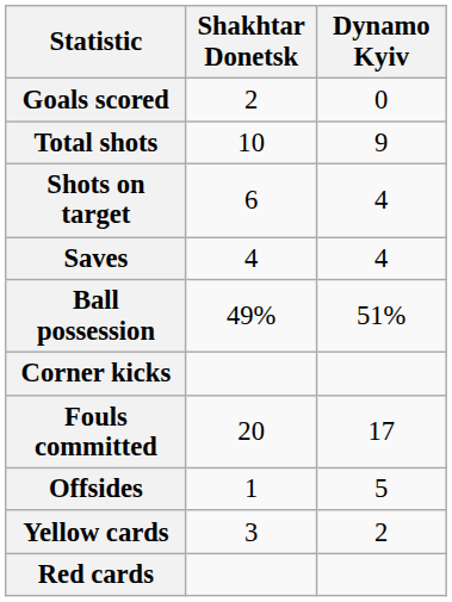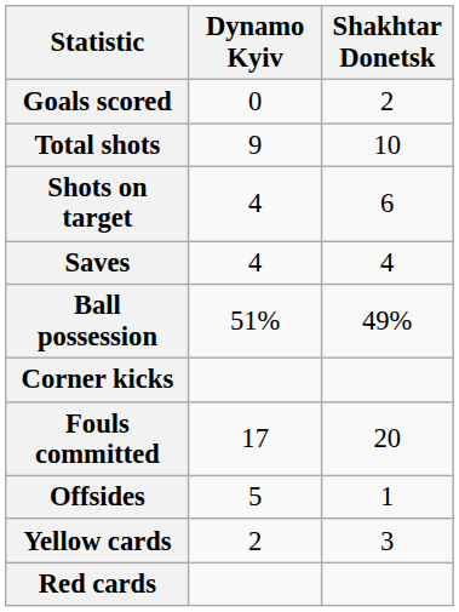 <table class="wikitable plainrowheaders" style="text-align:center">
 <tr>
 <th scope="col" style="width:100px">Statistic</th>
+<th scope="col" style="width:70px">Dynamo Kyiv</th>
 <th scope="col" style="width:70px">Shakhtar Donetsk</th>
-<th scope="col" style="width:70px">Dynamo Kyiv</th>
 </tr>
 <tr>
 <th scope=row>Goals scored</th>
+<td>0</td>
 <td>2</td>
-<td>0</td>
 </tr>
 <tr>
 <th scope=row>Total shots</th>
+<td>9</td>
 <td>10</td>
-<td>9</td>
 </tr>
 <tr>
 <th scope=row>Shots on target</th>
+<td>4</td>
 <td>6</td>
-<td>4</td>
 </tr>
 <tr>
 <th scope=row>Saves</th>
 <td>4</td>
 <td>4</td>
 </tr>
 <tr>
 <th scope=row>Ball possession</th>
+<td>51%</td>
 <td>49%</td>
-<td>51%</td>
 </tr>
 <tr>
 <th scope=row>Corner kicks</th>
 <td></td>
 <td></td>
 </tr>
 <tr>
 <th scope=row>Fouls committed</th>
+<td>17</td>
 <td>20</td>
-<td>17</td>
 </tr>
 <tr>
 <th scope=row>Offsides</th>
+<td>5</td>
 <td>1</td>
-<td>5</td>
 </tr>
 <tr>
 <th scope=row>Yellow cards</th>
+<td>2</td>
 <td>3</td>
-<td>2</td>
 </tr>
 <tr>
 <th scope=row>Red cards</th>
 <td></td>
 <td></td>
 </tr>
 </table>
